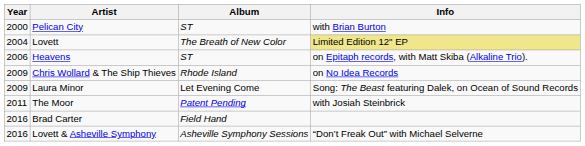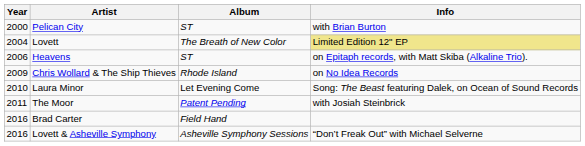 <table class= "wikitable">
 <tr>
 <th>Year</th>
 <th>Artist</th>
 <th>Album</th>
 <th>Info</th>
 </tr>
 <tr>
 <td>2000</td>
 <td><a href='#'>Pelican City</a></td>
 <td><em>ST</em></td>
 <td>with <a href='#'>Brian Burton</a></td>
 </tr>
 <tr>
 <td>2004</td>
 <td>Lovett</td>
 <td><em>The Breath of New Color</em></td>
 <td style="background: khaki;">Limited Edition 12" EP</td>
 </tr>
 <tr>
 <td>2006</td>
 <td><a href='#'>Heavens</a></td>
 <td><em>ST</em></td>
 <td>on <a href='#'>Epitaph records</a>, with Matt Skiba (<a href='#'>Alkaline Trio</a>).</td>
 </tr>
 <tr>
 <td>2009</td>
 <td><a href='#'>Chris Wollard</a> & The Ship Thieves</td>
 <td><em>Rhode Island</em></td>
 <td>on <a href='#'>No Idea Records</a></td>
 </tr>
 <tr>
-<td>2009</td>
+<td>2010</td>
 <td>Laura Minor</td>
 <td>Let Evening Come</td>
 <td>Song: <em>The Beast</em> featuring Dalek, on Ocean of Sound Records</td>
 </tr>
 <tr>
 <td>2011</td>
 <td>The Moor</td>
 <td><em><a href='#'>Patent Pending</a></em></td>
 <td>with Josiah Steinbrick</td>
 </tr>
 <tr>
 <td>2016</td>
 <td>Brad Carter</td>
 <td><em>Field Hand</em></td>
 </tr>
 <tr>
 <td>2016</td>
 <td>Lovett & <a href='#'>Asheville Symphony</a></td>
 <td><em>Asheville Symphony Sessions </em></td>
 <td>“Don’t Freak Out” with Michael Selverne</td>
 </tr>
 </table>
